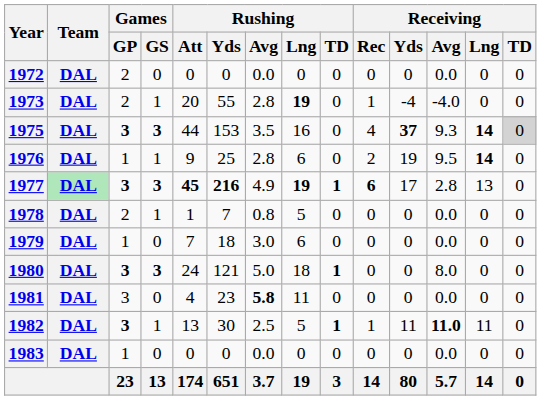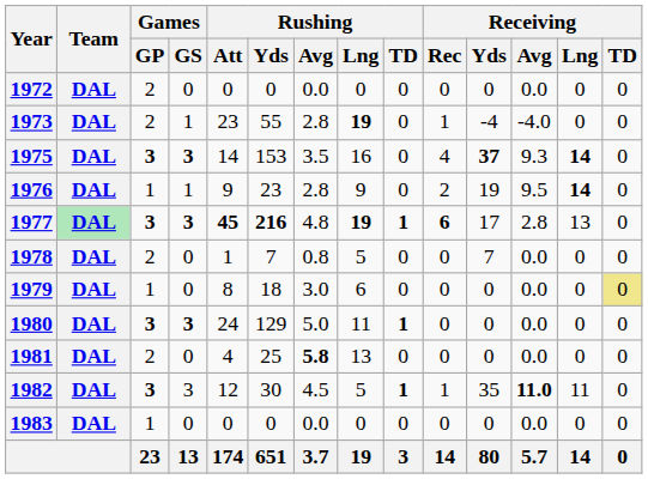 <table class="wikitable" style="text-align:center;">
 <tr>
 <th rowspan="2">Year</th>
 <th rowspan="2">Team</th>
 <th colspan="2">Games</th>
 <th colspan="5">Rushing</th>
 <th colspan="5">Receiving</th>
 </tr>
 <tr>
 <th>GP</th>
 <th>GS</th>
 <th>Att</th>
 <th>Yds</th>
 <th>Avg</th>
 <th>Lng</th>
 <th>TD</th>
 <th>Rec</th>
 <th>Yds</th>
 <th>Avg</th>
 <th>Lng</th>
 <th>TD</th>
 </tr>
 <tr>
 <th><a href='#'>1972</a></th>
 <th><a href='#'>DAL</a></th>
 <td>2</td>
 <td>0</td>
 <td>0</td>
 <td>0</td>
 <td>0.0</td>
 <td>0</td>
 <td>0</td>
 <td>0</td>
 <td>0</td>
 <td>0.0</td>
 <td>0</td>
 <td>0</td>
 </tr>
 <tr>
 <th><a href='#'>1973</a></th>
 <th><a href='#'>DAL</a></th>
 <td>2</td>
 <td>1</td>
-<td>20</td>
+<td>23</td>
 <td>55</td>
 <td>2.8</td>
 <td><strong>19</strong></td>
 <td>0</td>
 <td>1</td>
 <td>-4</td>
 <td>-4.0</td>
 <td>0</td>
 <td>0</td>
 </tr>
 <tr>
 <th><a href='#'>1975</a></th>
 <th><a href='#'>DAL</a></th>
 <td><strong>3</strong></td>
 <td><strong>3</strong></td>
-<td>44</td>
+<td>14</td>
 <td>153</td>
 <td>3.5</td>
 <td>16</td>
 <td>0</td>
 <td>4</td>
 <td><strong>37</strong></td>
 <td>9.3</td>
 <td><strong>14</strong></td>
-<td style="background: lightgrey;">0</td>
+<td>0</td>
 </tr>
 <tr>
 <th><a href='#'>1976</a></th>
 <th><a href='#'>DAL</a></th>
 <td>1</td>
 <td>1</td>
 <td>9</td>
-<td>25</td>
+<td>23</td>
 <td>2.8</td>
-<td>6</td>
+<td>9</td>
 <td>0</td>
 <td>2</td>
 <td>19</td>
 <td>9.5</td>
 <td><strong>14</strong></td>
 <td>0</td>
 </tr>
 <tr>
 <th><a href='#'>1977</a></th>
 <th style="background:#afe6ba; width:3em;"><a href='#'>DAL</a></th>
 <td><strong>3</strong></td>
 <td><strong>3</strong></td>
 <td><strong>45</strong></td>
 <td><strong>216</strong></td>
-<td>4.9</td>
+<td>4.8</td>
 <td><strong>19</strong></td>
 <td><strong>1</strong></td>
 <td><strong>6</strong></td>
 <td>17</td>
 <td>2.8</td>
 <td>13</td>
 <td>0</td>
 </tr>
 <tr>
 <th><a href='#'>1978</a></th>
 <th><a href='#'>DAL</a></th>
 <td>2</td>
-<td>1</td>
+<td>0</td>
 <td>1</td>
 <td>7</td>
 <td>0.8</td>
 <td>5</td>
 <td>0</td>
 <td>0</td>
-<td>0</td>
+<td>7</td>
 <td>0.0</td>
 <td>0</td>
 <td>0</td>
 </tr>
 <tr>
 <th><a href='#'>1979</a></th>
 <th><a href='#'>DAL</a></th>
 <td>1</td>
 <td>0</td>
-<td>7</td>
+<td>8</td>
 <td>18</td>
 <td>3.0</td>
 <td>6</td>
 <td>0</td>
 <td>0</td>
 <td>0</td>
 <td>0.0</td>
 <td>0</td>
-<td>0</td>
+<td style="background: khaki;">0</td>
 </tr>
 <tr>
 <th><a href='#'>1980</a></th>
 <th><a href='#'>DAL</a></th>
 <td><strong>3</strong></td>
 <td><strong>3</strong></td>
 <td>24</td>
-<td>121</td>
+<td>129</td>
 <td>5.0</td>
-<td>18</td>
+<td>11</td>
 <td><strong>1</strong></td>
 <td>0</td>
 <td>0</td>
-<td>8.0</td>
+<td>0.0</td>
 <td>0</td>
 <td>0</td>
 </tr>
 <tr>
 <th><a href='#'>1981</a></th>
 <th><a href='#'>DAL</a></th>
-<td>3</td>
+<td>2</td>
 <td>0</td>
 <td>4</td>
-<td>23</td>
+<td>25</td>
 <td><strong>5.8</strong></td>
-<td>11</td>
+<td>13</td>
 <td>0</td>
 <td>0</td>
 <td>0</td>
 <td>0.0</td>
 <td>0</td>
 <td>0</td>
 </tr>
 <tr>
 <th><a href='#'>1982</a></th>
 <th><a href='#'>DAL</a></th>
 <td><strong>3</strong></td>
-<td>1</td>
-<td>13</td>
+<td>3</td>
+<td>12</td>
 <td>30</td>
-<td>2.5</td>
+<td>4.5</td>
 <td>5</td>
 <td><strong>1</strong></td>
 <td>1</td>
-<td>11</td>
+<td>35</td>
 <td><strong>11.0</strong></td>
 <td>11</td>
 <td>0</td>
 </tr>
 <tr>
 <th><a href='#'>1983</a></th>
 <th><a href='#'>DAL</a></th>
 <td>1</td>
 <td>0</td>
 <td>0</td>
 <td>0</td>
 <td>0.0</td>
 <td>0</td>
 <td>0</td>
 <td>0</td>
 <td>0</td>
 <td>0.0</td>
 <td>0</td>
 <td>0</td>
 </tr>
 <tr>
 <th colspan="2"></th>
 <th>23</th>
 <th>13</th>
 <th>174</th>
 <th>651</th>
 <th>3.7</th>
 <th>19</th>
 <th>3</th>
 <th>14</th>
 <th>80</th>
 <th>5.7</th>
 <th>14</th>
 <th>0</th>
 </tr>
 </table>
